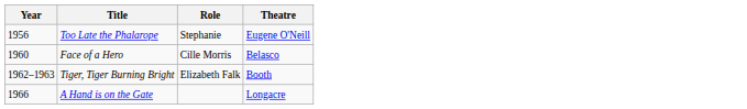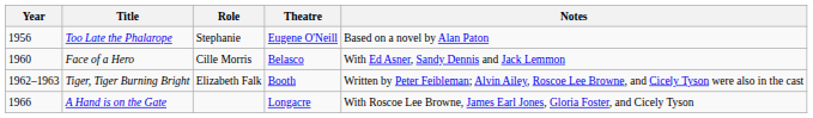 <table class="wikitable">
 <tr>
 <th><small>Year</small></th>
 <th><small>Title</small></th>
 <th><small>Role</small></th>
 <th><small>Theatre</small></th>
+<th><small>Notes</small></th>
 </tr>
 <tr>
 <td><small>1956</small></td>
 <td><em><a href='#'><small>Too Late the Phalarope</small></a></em></td>
 <td><small>Stephanie</small></td>
 <td><a href='#'><small>Eugene O'Neill</small></a></td>
+<td><small>Based on a novel by <a href='#'>Alan Paton</a></small></td>
 </tr>
 <tr>
 <td><small>1960</small></td>
 <td><em><small>Face of a Hero</small></em></td>
 <td><small>Cille Morris</small></td>
 <td><a href='#'><small>Belasco</small></a></td>
+<td><small>With <a href='#'>Ed Asner</a>, <a href='#'>Sandy Dennis</a> and <a href='#'>Jack Lemmon</a></small></td>
 </tr>
 <tr>
 <td><small>1962–1963</small></td>
 <td><em><small>Tiger, Tiger Burning Bright</small></em></td>
 <td><small>Elizabeth Falk</small></td>
 <td><a href='#'><small>Booth</small></a></td>
+<td><small>Written by <a href='#'>Peter Feibleman</a>; <a href='#'>Alvin Ailey</a>, <a href='#'>Roscoe Lee Browne</a>, and <a href='#'>Cicely Tyson</a> were also in the cast</small></td>
 </tr>
 <tr>
 <td><small>1966</small></td>
 <td><a href='#'><em><small>A Hand is on the Gate</small></em></a></td>
 <td></td>
 <td><a href='#'><small>Longacre</small></a></td>
+<td><small>With Roscoe Lee Browne, <a href='#'>James Earl Jones</a>, <a href='#'>Gloria Foster</a>, and Cicely Tyson</small></td>
 </tr>
 </table>
